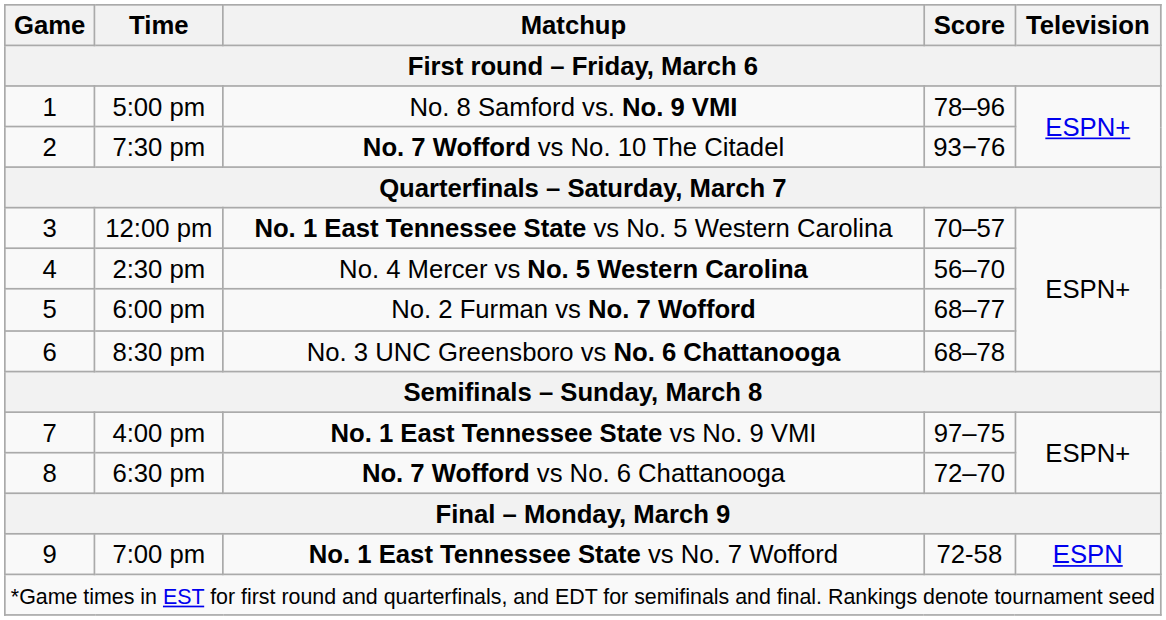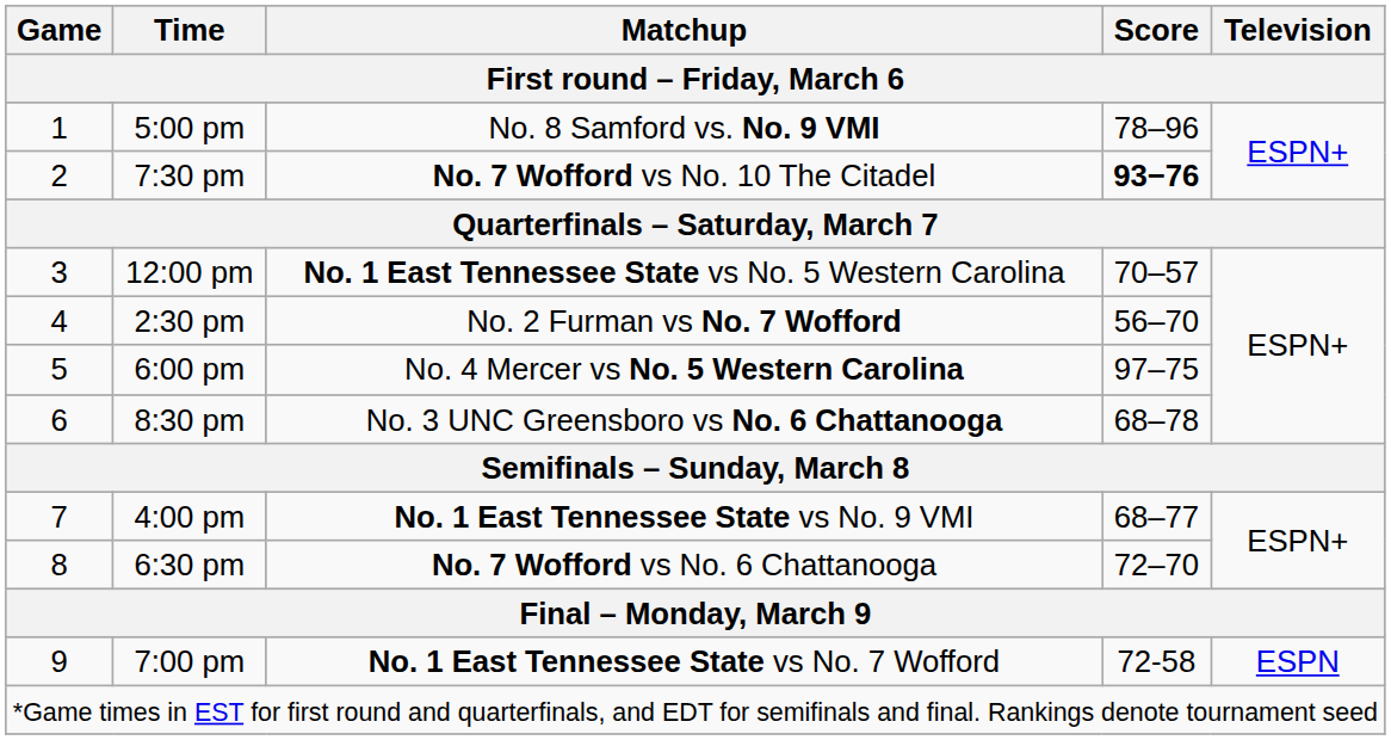 <table class="wikitable" style="font-size: 95%;text-align:center">
 <tr>
 <th>Game</th>
 <th>Time</th>
 <th>Matchup</th>
 <th>Score</th>
 <th>Television</th>
 </tr>
 <tr>
 <th colspan=5>First round – Friday, March 6</th>
 </tr>
 <tr>
 <td>1</td>
 <td>5:00 pm</td>
 <td>No. 8 Samford vs. <strong>No. 9 VMI</strong></td>
 <td>78–96</td>
 <td rowspan=2><a href='#'>ESPN+</a></td>
 </tr>
 <tr>
 <td>2</td>
 <td>7:30 pm</td>
 <td><strong>No. 7 Wofford</strong> vs No. 10 The Citadel</td>
-<td>93−76</td>
+<td><strong>93−76</strong></td>
 </tr>
 <tr>
 <th colspan=5>Quarterfinals – Saturday, March 7</th>
 </tr>
 <tr>
 <td>3</td>
 <td>12:00 pm</td>
 <td><strong>No. 1 East Tennessee State</strong> vs No. 5 Western Carolina</td>
 <td>70–57</td>
 <td rowspan=4>ESPN+</td>
 </tr>
 <tr>
 <td>4</td>
 <td>2:30 pm</td>
-<td>No. 4 Mercer vs <strong>No. 5 Western Carolina</strong></td>
+<td>No. 2 Furman vs <strong>No. 7 Wofford</strong></td>
 <td>56–70</td>
 </tr>
 <tr>
 <td>5</td>
 <td>6:00 pm</td>
-<td>No. 2 Furman vs <strong>No. 7 Wofford</strong></td>
-<td>68–77</td>
+<td>No. 4 Mercer vs <strong>No. 5 Western Carolina</strong></td>
+<td>97–75</td>
 </tr>
 <tr>
 <td>6</td>
 <td>8:30 pm</td>
 <td>No. 3 UNC Greensboro vs <strong>No. 6 Chattanooga</strong></td>
 <td>68–78</td>
 </tr>
 <tr>
 <th colspan=5>Semifinals – Sunday, March 8</th>
 </tr>
 <tr>
 <td>7</td>
 <td>4:00 pm</td>
 <td><strong>No. 1 East Tennessee State</strong> vs No. 9 VMI</td>
-<td>97–75</td>
+<td>68–77</td>
 <td rowspan=2>ESPN+</td>
 </tr>
 <tr>
 <td>8</td>
 <td>6:30 pm</td>
 <td><strong>No. 7 Wofford</strong> vs No. 6 Chattanooga</td>
 <td>72–70</td>
 </tr>
 <tr>
 <th colspan=5>Final – Monday, March 9</th>
 </tr>
 <tr>
 <td>9</td>
 <td>7:00 pm</td>
 <td><strong>No. 1 East Tennessee State</strong> vs No. 7 Wofford</td>
 <td>72-58</td>
 <td><a href='#'>ESPN</a></td>
 </tr>
 <tr>
 <td colspan=5><small>*Game times in <a href='#'>EST</a> for first round and quarterfinals, and EDT for semifinals and final. Rankings denote tournament seed</small></td>
 </tr>
 </table>
